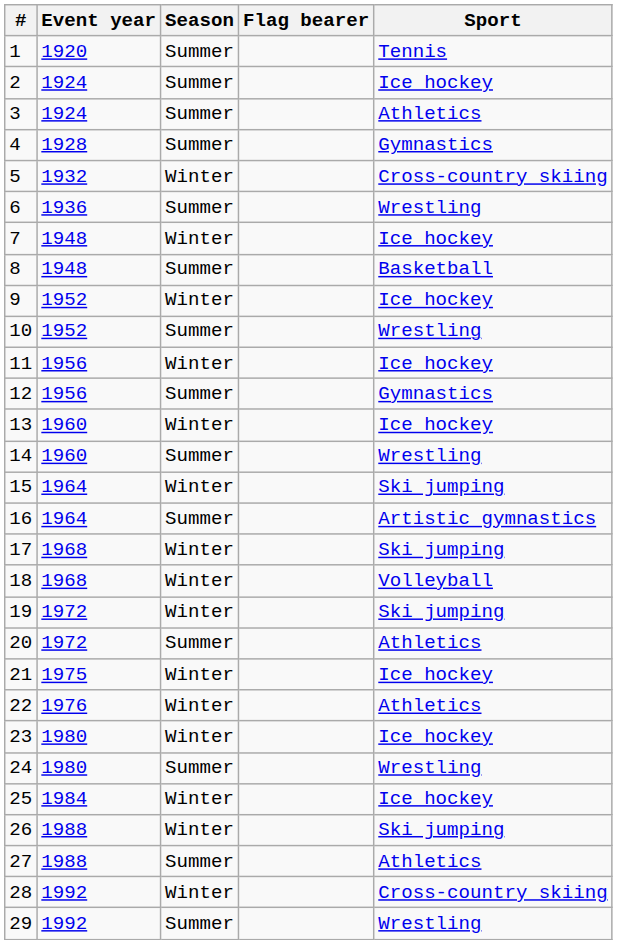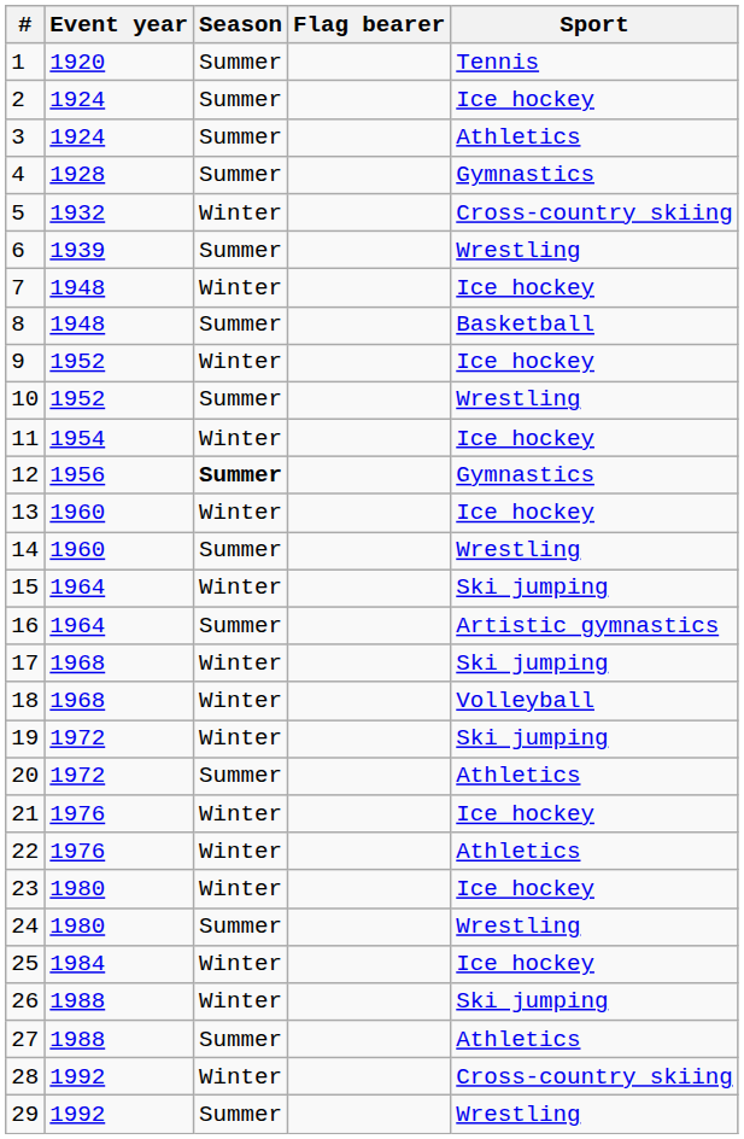 <table class="wikitable sortable">
 <tr>
 <th>#</th>
 <th>Event year</th>
 <th>Season</th>
 <th>Flag bearer</th>
 <th>Sport</th>
 </tr>
 <tr>
 <td>1</td>
 <td><a href='#'>1920</a></td>
 <td>Summer</td>
 <td></td>
 <td><a href='#'>Tennis</a></td>
 </tr>
 <tr>
 <td>2</td>
 <td><a href='#'>1924</a></td>
 <td>Summer</td>
 <td></td>
 <td><a href='#'>Ice hockey</a></td>
 </tr>
 <tr>
 <td>3</td>
 <td><a href='#'>1924</a></td>
 <td>Summer</td>
 <td></td>
 <td><a href='#'>Athletics</a></td>
 </tr>
 <tr>
 <td>4</td>
 <td><a href='#'>1928</a></td>
 <td>Summer</td>
 <td></td>
 <td><a href='#'>Gymnastics</a></td>
 </tr>
 <tr>
 <td>5</td>
 <td><a href='#'>1932</a></td>
 <td>Winter</td>
 <td></td>
 <td><a href='#'>Cross-country skiing</a></td>
 </tr>
 <tr>
 <td>6</td>
-<td><a href='#'>1936</a></td>
+<td><a href='#'>1939</a></td>
 <td>Summer</td>
 <td></td>
 <td><a href='#'>Wrestling</a></td>
 </tr>
 <tr>
 <td>7</td>
 <td><a href='#'>1948</a></td>
 <td>Winter</td>
 <td></td>
 <td><a href='#'>Ice hockey</a></td>
 </tr>
 <tr>
 <td>8</td>
 <td><a href='#'>1948</a></td>
 <td>Summer</td>
 <td></td>
 <td><a href='#'>Basketball</a></td>
 </tr>
 <tr>
 <td>9</td>
 <td><a href='#'>1952</a></td>
 <td>Winter</td>
 <td></td>
 <td><a href='#'>Ice hockey</a></td>
 </tr>
 <tr>
 <td>10</td>
 <td><a href='#'>1952</a></td>
 <td>Summer</td>
 <td></td>
 <td><a href='#'>Wrestling</a></td>
 </tr>
 <tr>
 <td>11</td>
-<td><a href='#'>1956</a></td>
+<td><a href='#'>1954</a></td>
 <td>Winter</td>
 <td></td>
 <td><a href='#'>Ice hockey</a></td>
 </tr>
 <tr>
 <td>12</td>
 <td><a href='#'>1956</a></td>
-<td>Summer</td>
+<td><strong>Summer</strong></td>
 <td></td>
 <td><a href='#'>Gymnastics</a></td>
 </tr>
 <tr>
 <td>13</td>
 <td><a href='#'>1960</a></td>
 <td>Winter</td>
 <td></td>
 <td><a href='#'>Ice hockey</a></td>
 </tr>
 <tr>
 <td>14</td>
 <td><a href='#'>1960</a></td>
 <td>Summer</td>
 <td></td>
 <td><a href='#'>Wrestling</a></td>
 </tr>
 <tr>
 <td>15</td>
 <td><a href='#'>1964</a></td>
 <td>Winter</td>
 <td></td>
 <td><a href='#'>Ski jumping</a></td>
 </tr>
 <tr>
 <td>16</td>
 <td><a href='#'>1964</a></td>
 <td>Summer</td>
 <td></td>
 <td><a href='#'>Artistic gymnastics</a></td>
 </tr>
 <tr>
 <td>17</td>
 <td><a href='#'>1968</a></td>
 <td>Winter</td>
 <td></td>
 <td><a href='#'>Ski jumping</a></td>
 </tr>
 <tr>
 <td>18</td>
 <td><a href='#'>1968</a></td>
 <td>Winter</td>
 <td></td>
 <td><a href='#'>Volleyball</a></td>
 </tr>
 <tr>
 <td>19</td>
 <td><a href='#'>1972</a></td>
 <td>Winter</td>
 <td></td>
 <td><a href='#'>Ski jumping</a></td>
 </tr>
 <tr>
 <td>20</td>
 <td><a href='#'>1972</a></td>
 <td>Summer</td>
 <td></td>
 <td><a href='#'>Athletics</a></td>
 </tr>
 <tr>
 <td>21</td>
-<td><a href='#'>1975</a></td>
+<td><a href='#'>1976</a></td>
 <td>Winter</td>
 <td></td>
 <td><a href='#'>Ice hockey</a></td>
 </tr>
 <tr>
 <td>22</td>
 <td><a href='#'>1976</a></td>
 <td>Winter</td>
 <td></td>
 <td><a href='#'>Athletics</a></td>
 </tr>
 <tr>
 <td>23</td>
 <td><a href='#'>1980</a></td>
 <td>Winter</td>
 <td></td>
 <td><a href='#'>Ice hockey</a></td>
 </tr>
 <tr>
 <td>24</td>
 <td><a href='#'>1980</a></td>
 <td>Summer</td>
 <td></td>
 <td><a href='#'>Wrestling</a></td>
 </tr>
 <tr>
 <td>25</td>
 <td><a href='#'>1984</a></td>
 <td>Winter</td>
 <td></td>
 <td><a href='#'>Ice hockey</a></td>
 </tr>
 <tr>
 <td>26</td>
 <td><a href='#'>1988</a></td>
 <td>Winter</td>
 <td></td>
 <td><a href='#'>Ski jumping</a></td>
 </tr>
 <tr>
 <td>27</td>
 <td><a href='#'>1988</a></td>
 <td>Summer</td>
 <td></td>
 <td><a href='#'>Athletics</a></td>
 </tr>
 <tr>
 <td>28</td>
 <td><a href='#'>1992</a></td>
 <td>Winter</td>
 <td></td>
 <td><a href='#'>Cross-country skiing</a></td>
 </tr>
 <tr>
 <td>29</td>
 <td><a href='#'>1992</a></td>
 <td>Summer</td>
 <td></td>
 <td><a href='#'>Wrestling</a></td>
 </tr>
 </table>
